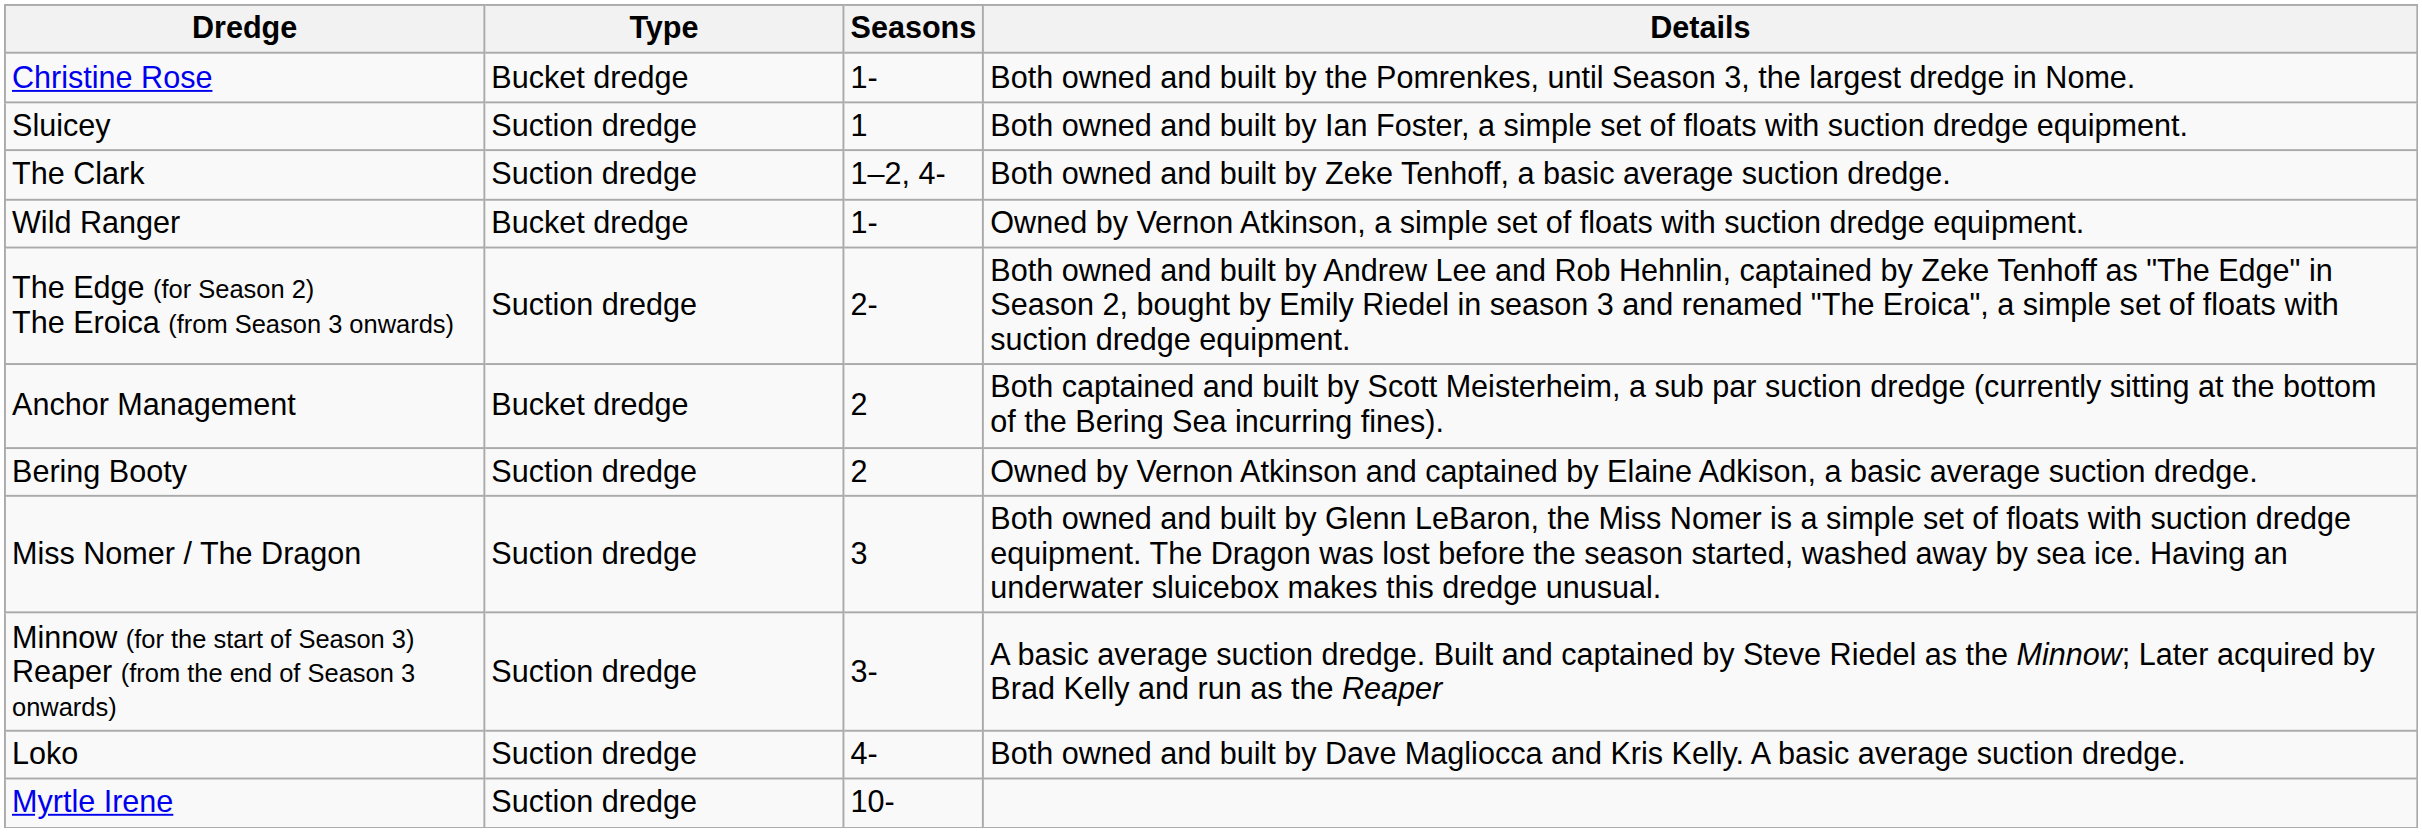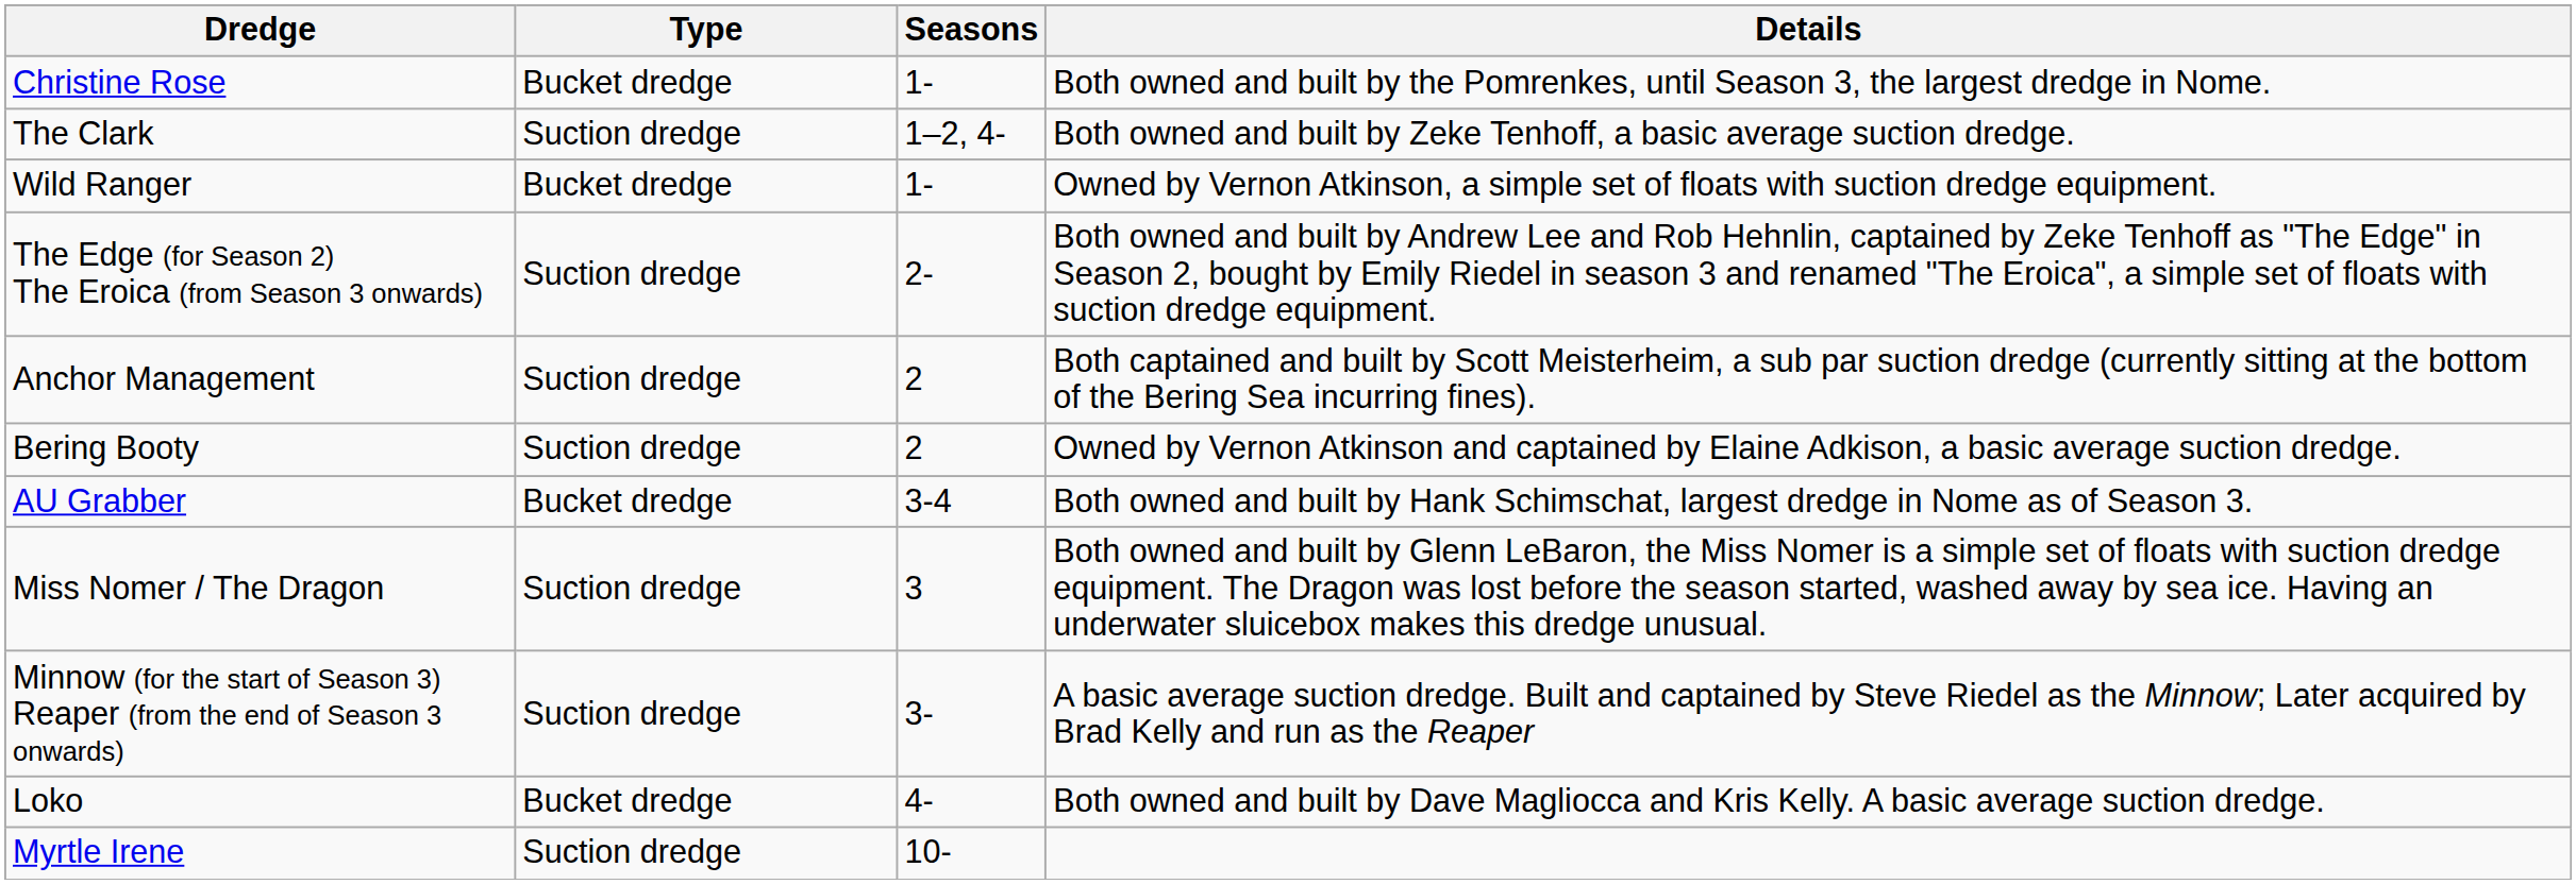 <table style="width:100%;" class="wikitable">
 <tr>
 <th width=20%>Dredge</th>
 <th width=15%>Type</th>
 <th width=5%>Seasons</th>
 <th width=60%>Details</th>
 </tr>
 <tr>
 <td><a href='#'>Christine Rose</a></td>
 <td>Bucket dredge</td>
 <td>1-</td>
 <td>Both owned and built by the Pomrenkes, until Season 3, the largest dredge in Nome.</td>
-</tr>
-<tr>
-<td>Sluicey</td>
-<td>Suction dredge</td>
-<td>1</td>
-<td>Both owned and built by Ian Foster, a simple set of floats with suction dredge equipment.</td>
 </tr>
 <tr>
 <td>The Clark</td>
 <td>Suction dredge</td>
 <td>1–2, 4-</td>
 <td>Both owned and built by Zeke Tenhoff, a basic average suction dredge.</td>
 </tr>
 <tr>
 <td>Wild Ranger</td>
 <td>Bucket dredge</td>
 <td>1-</td>
 <td>Owned by Vernon Atkinson, a simple set of floats with suction dredge equipment.</td>
 </tr>
 <tr>
 <td>The Edge <small>(for Season 2)</small> <br> The Eroica <small>(from Season 3 onwards)</small></td>
 <td>Suction dredge</td>
 <td>2-</td>
 <td>Both owned and built by Andrew Lee and Rob Hehnlin, captained by Zeke Tenhoff as "The Edge" in Season 2, bought by Emily Riedel in season 3 and renamed "The Eroica", a simple set of floats with suction dredge equipment.</td>
 </tr>
 <tr>
 <td>Anchor Management</td>
-<td>Bucket dredge</td>
+<td>Suction dredge</td>
 <td>2</td>
 <td>Both captained and built by Scott Meisterheim, a sub par suction dredge (currently sitting at the bottom of the Bering Sea incurring fines).</td>
 </tr>
 <tr>
 <td>Bering Booty</td>
 <td>Suction dredge</td>
 <td>2</td>
 <td>Owned by Vernon Atkinson and captained by Elaine Adkison, a basic average suction dredge.</td>
+</tr>
+<tr>
+<td><a href='#'>AU Grabber</a></td>
+<td>Bucket dredge</td>
+<td>3-4</td>
+<td>Both owned and built by Hank Schimschat, largest dredge in Nome as of Season 3.</td>
 </tr>
 <tr>
 <td>Miss Nomer / The Dragon</td>
 <td>Suction dredge</td>
 <td>3</td>
 <td>Both owned and built by Glenn LeBaron, the Miss Nomer is a simple set of floats with suction dredge equipment. The Dragon was lost before the season started, washed away by sea ice. Having an underwater sluicebox makes this dredge unusual.</td>
 </tr>
 <tr>
 <td>Minnow <small>(for the start of Season 3)</small> <br> Reaper <small>(from the end of Season 3 onwards)</small></td>
 <td>Suction dredge</td>
 <td>3-</td>
 <td>A basic average suction dredge. Built and captained by Steve Riedel as the <em>Minnow</em>; Later acquired by Brad Kelly and run as the <em>Reaper</em></td>
 </tr>
 <tr>
 <td>Loko</td>
-<td>Suction dredge</td>
+<td>Bucket dredge</td>
 <td>4-</td>
 <td>Both owned and built by Dave Magliocca and Kris Kelly. A basic average suction dredge.</td>
 </tr>
 <tr>
 <td><a href='#'>Myrtle Irene</a></td>
 <td>Suction dredge</td>
 <td>10-</td>
 <td></td>
 </tr>
 <tr>
 </tr>
 </table>
